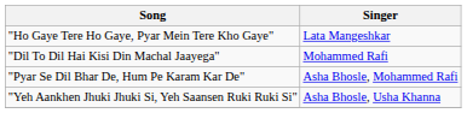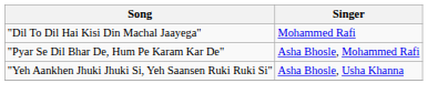 <table class="wikitable" style="font-size:95%;">
 <tr>
 <th>Song</th>
 <th>Singer</th>
-</tr>
-<tr>
-<td>"Ho Gaye Tere Ho Gaye, Pyar Mein Tere Kho Gaye"</td>
-<td><a href='#'>Lata Mangeshkar</a></td>
 </tr>
 <tr>
 <td>"Dil To Dil Hai Kisi Din Machal Jaayega"</td>
 <td><a href='#'>Mohammed Rafi</a></td>
 </tr>
 <tr>
 <td>"Pyar Se Dil Bhar De, Hum Pe Karam Kar De"</td>
 <td><a href='#'>Asha Bhosle</a>, <a href='#'>Mohammed Rafi</a></td>
 </tr>
 <tr>
 <td>"Yeh Aankhen Jhuki Jhuki Si, Yeh Saansen Ruki Ruki Si"</td>
 <td><a href='#'>Asha Bhosle</a>, <a href='#'>Usha Khanna</a></td>
 </tr>
 <tr>
 </tr>
 </table>
